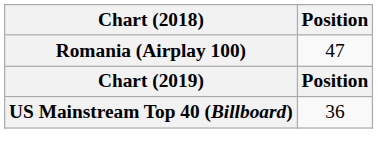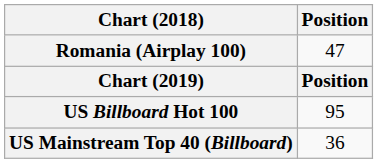 <table class="wikitable sortable plainrowheaders" style="text-align:center">
 <tr>
 <th>Chart (2018)</th>
 <th>Position</th>
 </tr>
 <tr>
 <th scope="row">Romania (Airplay 100)<br></th>
 <td>47</td>
 </tr>
 <tr>
 <th scope="col">Chart (2019)</th>
 <th scope="col">Position</th>
 </tr>
 <tr>
+<th scope="row">US <em>Billboard</em> Hot 100</th>
+<td>95</td>
+</tr>
+<tr>
 <th scope="row">US Mainstream Top 40 (<em>Billboard</em>)</th>
 <td>36</td>
 </tr>
 </table>
